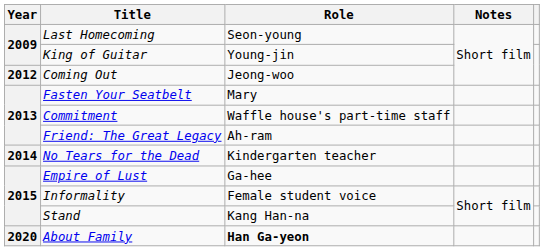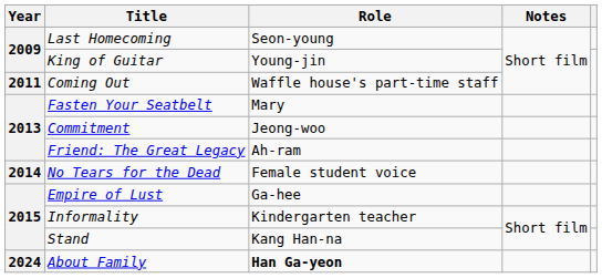 <table class="wikitable plainrowheaders sortable">
 <tr>
 <th scope="col">Year</th>
 <th scope="col">Title</th>
 <th scope="col">Role</th>
 <th scope="col">Notes</th>
 <th scope="col" class="unsortable"></th>
 </tr>
 <tr>
 <th scope="row" rowspan="2">2009</th>
 <td><em>Last Homecoming</em></td>
 <td>Seon-young</td>
 <td rowspan="3">Short film</td>
 <td style="text-align:center"></td>
 </tr>
 <tr>
 <td><em>King of Guitar</em></td>
 <td>Young-jin</td>
 <td rowspan="2" style="text-align:center"></td>
 </tr>
 <tr>
-<th scope="row">2012</th>
+<th scope="row">2011</th>
 <td><em>Coming Out</em></td>
-<td>Jeong-woo</td>
+<td>Waffle house's part-time staff</td>
 </tr>
 <tr>
 <th scope="row" rowspan="3">2013</th>
 <td><em><a href='#'>Fasten Your Seatbelt</a></em></td>
 <td>Mary</td>
 <td></td>
 <td style="text-align:center"></td>
 </tr>
 <tr>
 <td><em><a href='#'>Commitment</a></em></td>
-<td>Waffle house's part-time staff</td>
+<td>Jeong-woo</td>
 <td></td>
 <td style="text-align:center"></td>
 </tr>
 <tr>
 <td><em><a href='#'>Friend: The Great Legacy</a></em></td>
 <td>Ah-ram</td>
 <td></td>
 <td style="text-align:center"></td>
 </tr>
 <tr>
 <th scope="row">2014</th>
 <td><em><a href='#'>No Tears for the Dead</a></em></td>
-<td>Kindergarten teacher</td>
+<td>Female student voice</td>
 <td></td>
 <td style="text-align:center"></td>
 </tr>
 <tr>
 <th scope="row" rowspan="3">2015</th>
 <td><em><a href='#'>Empire of Lust</a></em></td>
 <td>Ga-hee</td>
 <td></td>
 <td style="text-align:center"></td>
 </tr>
 <tr>
 <td><em>Informality</em></td>
-<td>Female student voice</td>
+<td>Kindergarten teacher</td>
 <td rowspan="2">Short film</td>
 <td style="text-align:center"></td>
 </tr>
 <tr>
 <td><em>Stand</em></td>
 <td>Kang Han-na</td>
 <td style="text-align:center"></td>
 </tr>
 <tr>
-<th scope="row">2020</th>
+<th scope="row">2024</th>
 <td><em><a href='#'>About Family</a></em></td>
 <td><strong>Han Ga-yeon</strong></td>
 <td></td>
 <td style="text-align:center"></td>
 </tr>
 </table>
